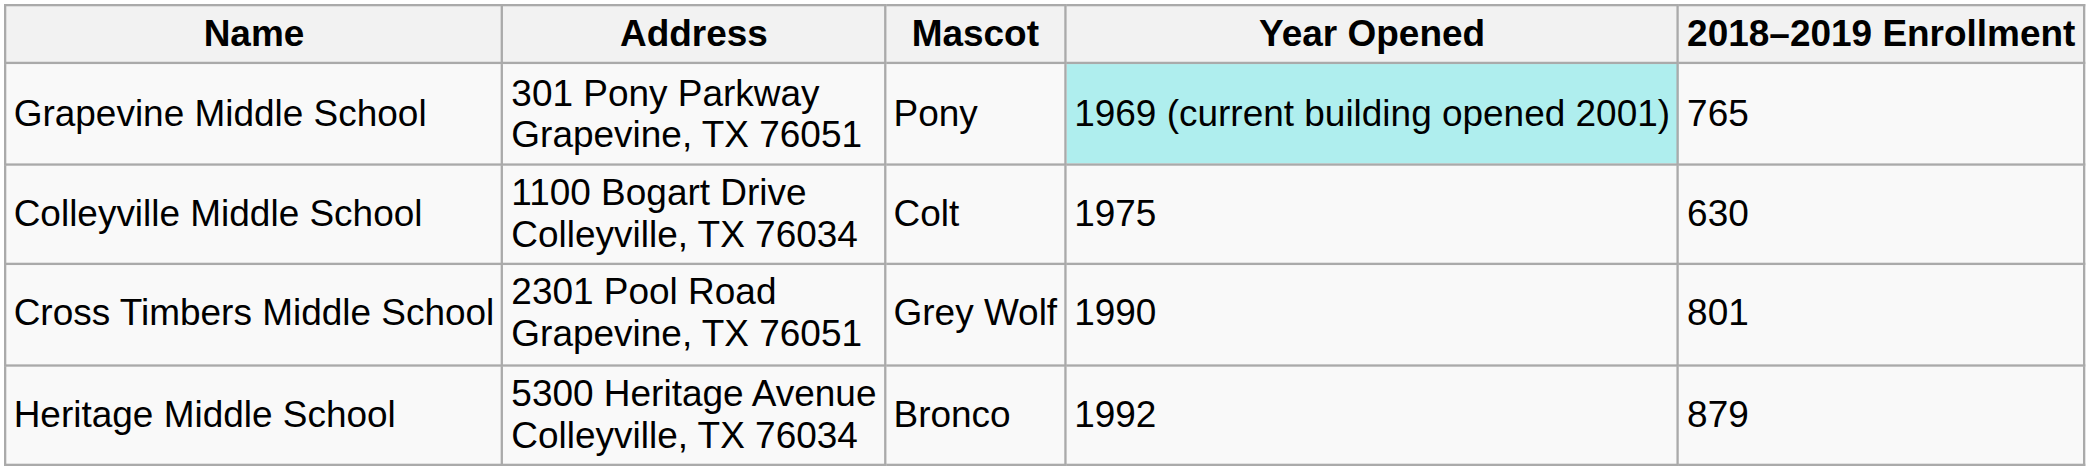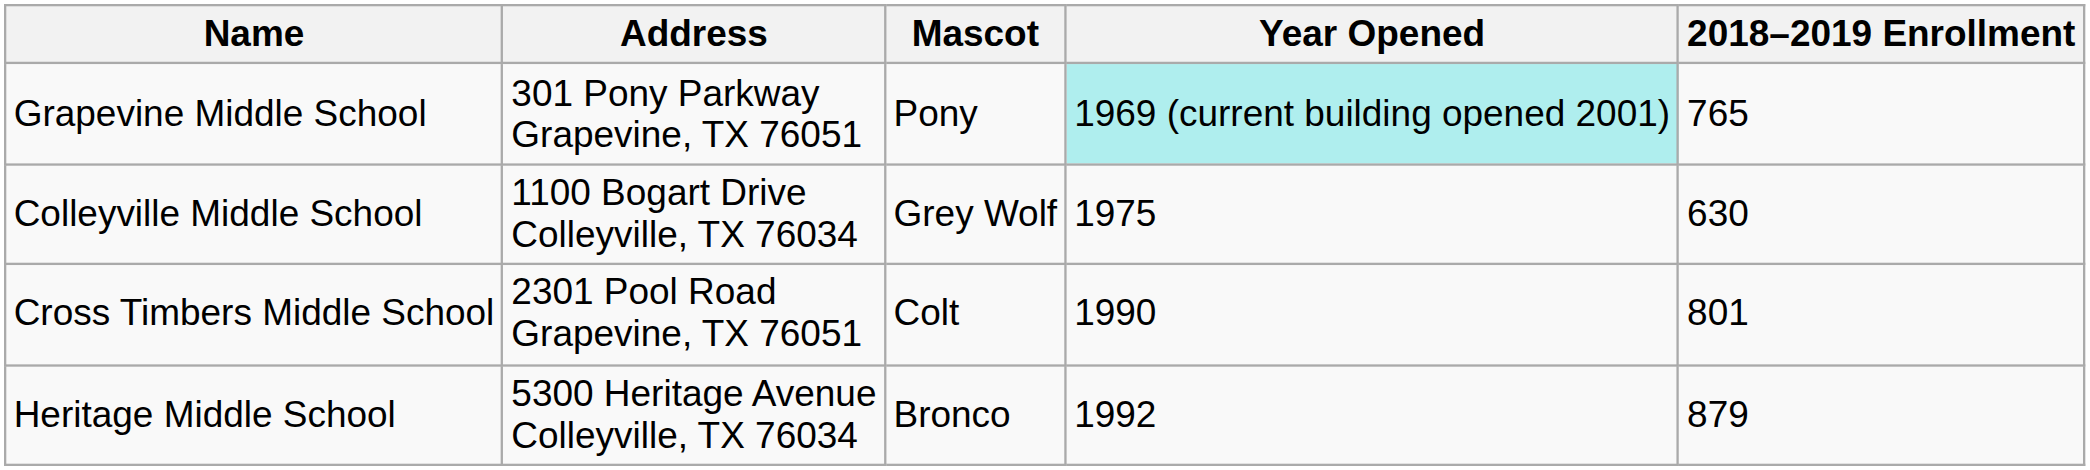 <table class="wikitable">
 <tr>
 <th>Name</th>
 <th>Address</th>
 <th>Mascot</th>
 <th>Year Opened</th>
 <th>2018–2019 Enrollment</th>
 </tr>
 <tr>
 <td>Grapevine Middle School</td>
 <td>301 Pony Parkway<br>Grapevine, TX 76051</td>
 <td>Pony</td>
 <td style="background: paleturquoise;">1969 (current building opened 2001)</td>
 <td>765</td>
 </tr>
 <tr>
 <td>Colleyville Middle School</td>
 <td>1100 Bogart Drive<br>Colleyville, TX 76034</td>
-<td>Colt</td>
+<td>Grey Wolf</td>
 <td>1975</td>
 <td>630</td>
 </tr>
 <tr>
 <td>Cross Timbers Middle School</td>
 <td>2301 Pool Road<br>Grapevine, TX 76051</td>
-<td>Grey Wolf</td>
+<td>Colt</td>
 <td>1990</td>
 <td>801</td>
 </tr>
 <tr>
 <td>Heritage Middle School</td>
 <td>5300 Heritage Avenue<br>Colleyville, TX 76034</td>
 <td>Bronco</td>
 <td>1992</td>
 <td>879</td>
 </tr>
 </table>
